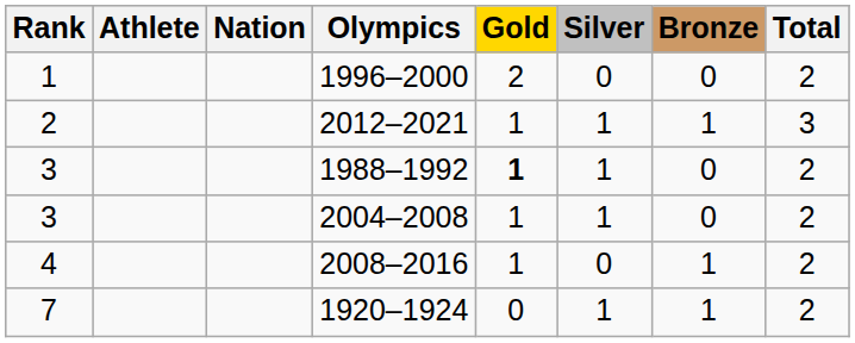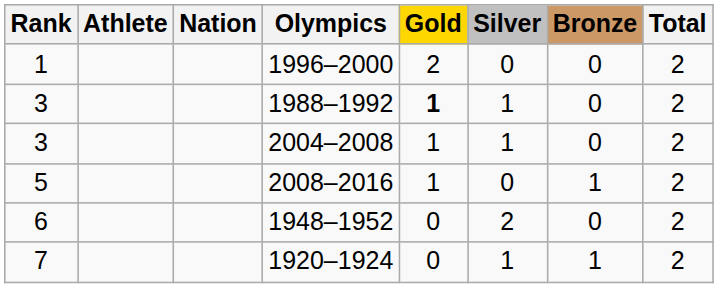 <table class="wikitable sortable" style="text-align:center">
 <tr>
 <th>Rank</th>
 <th>Athlete</th>
 <th>Nation</th>
 <th>Olympics</th>
 <th style="background-color:gold">Gold</th>
 <th style="background-color:silver">Silver</th>
 <th style="background-color:#cc9966">Bronze</th>
 <th>Total</th>
 </tr>
 <tr>
 <td>1</td>
 <td align=left></td>
 <td align=left></td>
 <td>1996–2000</td>
 <td>2</td>
 <td>0</td>
 <td>0</td>
 <td>2</td>
 </tr>
 <tr>
-<td>2</td>
-<td align=left></td>
-<td align=left></td>
-<td>2012–2021</td>
-<td>1</td>
-<td>1</td>
-<td>1</td>
-<td>3</td>
-</tr>
-<tr>
 <td>3</td>
 <td align=left></td>
 <td align=left></td>
 <td>1988–1992</td>
 <td><strong>1</strong></td>
 <td>1</td>
 <td>0</td>
 <td>2</td>
 </tr>
 <tr>
 <td>3</td>
 <td align=left></td>
 <td align=left></td>
 <td>2004–2008</td>
 <td>1</td>
 <td>1</td>
 <td>0</td>
 <td>2</td>
 </tr>
 <tr>
-<td>4</td>
+<td>5</td>
 <td align=left></td>
 <td align=left></td>
 <td>2008–2016</td>
 <td>1</td>
 <td>0</td>
 <td>1</td>
+<td>2</td>
+</tr>
+<tr>
+<td>6</td>
+<td align=left></td>
+<td align=left></td>
+<td>1948–1952</td>
+<td>0</td>
+<td>2</td>
+<td>0</td>
 <td>2</td>
 </tr>
 <tr>
 <td>7</td>
 <td align=left></td>
 <td align=left></td>
 <td>1920–1924</td>
 <td>0</td>
 <td>1</td>
 <td>1</td>
 <td>2</td>
 </tr>
 </table>
